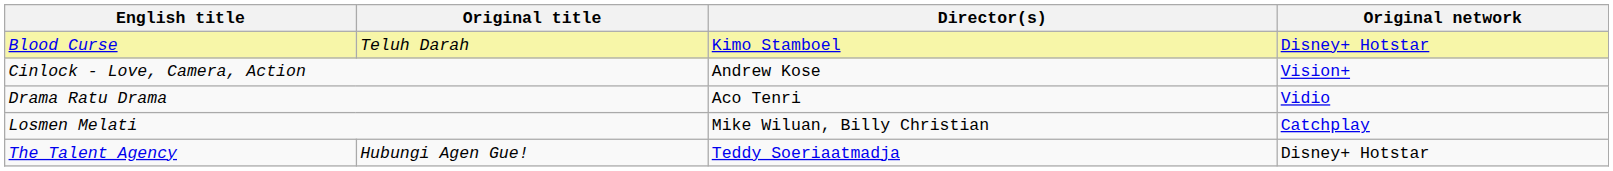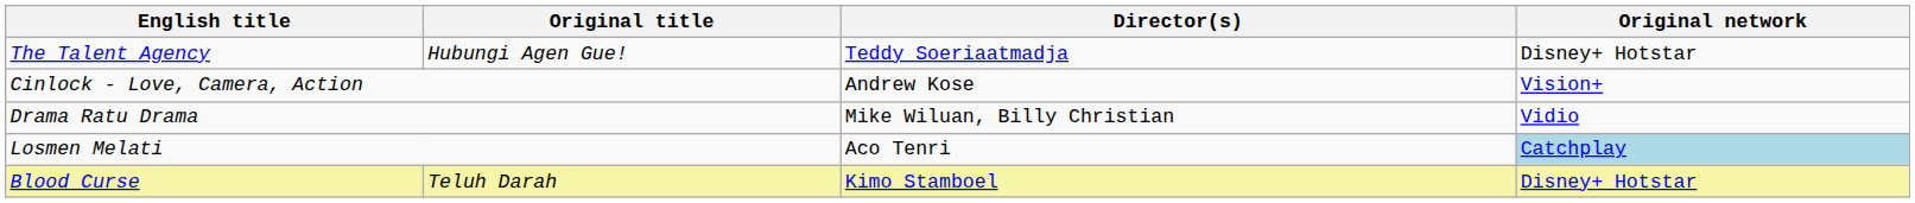 <table class="sortable wikitable" style="width:100%; margin-bottom:4px">
 <tr>
 <th scope="col">English title</th>
 <th scope="col">Original title</th>
 <th scope="col">Director(s)</th>
 <th scope="col">Original network</th>
 </tr>
-<tr style="background:#F7F6A8">
-<td><em><a href='#'>Blood Curse</a></em></td>
-<td><em>Teluh Darah</em></td>
-<td><a href='#'>Kimo Stamboel</a></td>
-<td><a href='#'>Disney+ Hotstar</a></td>
+<tr>
+<td><em><a href='#'>The Talent Agency</a></em></td>
+<td><em>Hubungi Agen Gue!</em></td>
+<td><a href='#'>Teddy Soeriaatmadja</a></td>
+<td>Disney+ Hotstar</td>
 </tr>
 <tr>
 <td colspan="2"><em>Cinlock - Love, Camera, Action</em></td>
 <td>Andrew Kose</td>
 <td><a href='#'>Vision+</a></td>
 </tr>
 <tr>
 <td colspan="2"><em>Drama Ratu Drama</em></td>
-<td>Aco Tenri</td>
+<td>Mike Wiluan, Billy Christian</td>
 <td><a href='#'>Vidio</a></td>
 </tr>
 <tr>
 <td colspan="2"><em>Losmen Melati</em></td>
-<td>Mike Wiluan, Billy Christian</td>
-<td><a href='#'>Catchplay</a></td>
+<td>Aco Tenri</td>
+<td style="background: lightblue;"><a href='#'>Catchplay</a></td>
 </tr>
-<tr>
-<td><em><a href='#'>The Talent Agency</a></em></td>
-<td><em>Hubungi Agen Gue!</em></td>
-<td><a href='#'>Teddy Soeriaatmadja</a></td>
-<td>Disney+ Hotstar</td>
+<tr style="background:#F7F6A8">
+<td><em><a href='#'>Blood Curse</a></em></td>
+<td><em>Teluh Darah</em></td>
+<td><a href='#'>Kimo Stamboel</a></td>
+<td><a href='#'>Disney+ Hotstar</a></td>
 </tr>
 </table>
